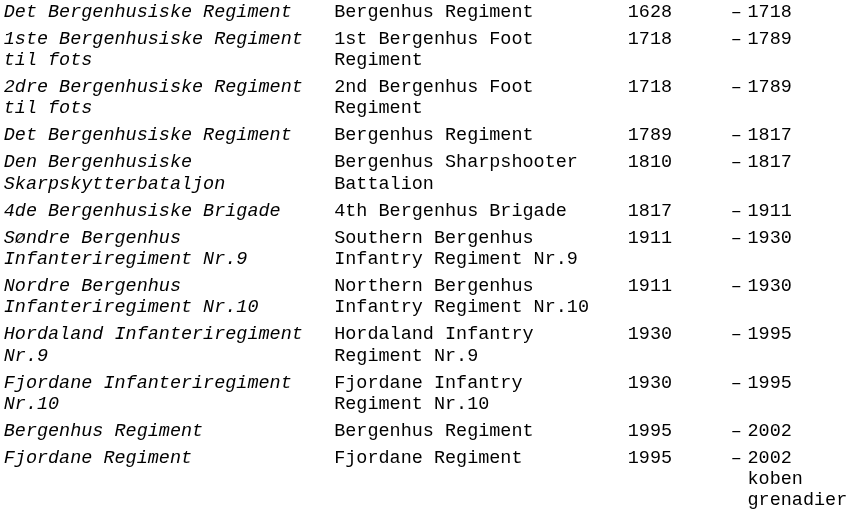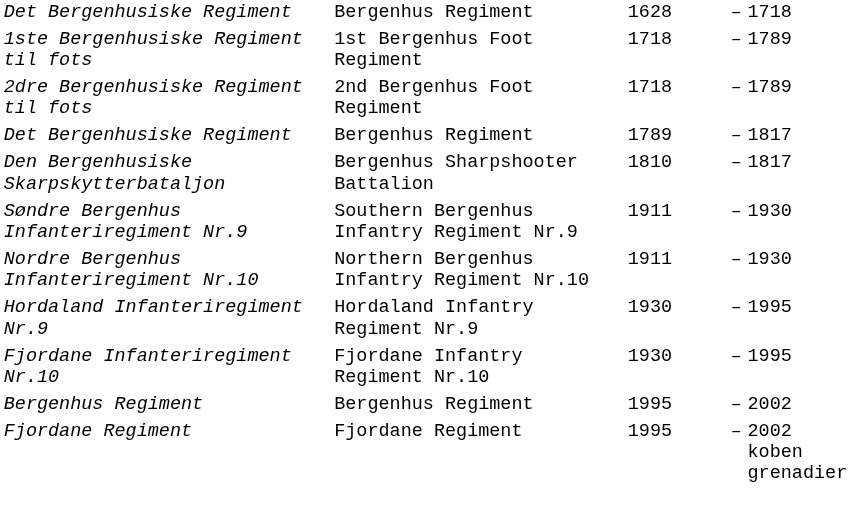 <table class="toccolours" style="float: auto; clear: right; margin: 0 0 0.5em 1em;" width="600px">
 <tr style="vertical-align: top;">
 <td><em>Det Bergenhusiske Regiment</em></td>
 <td>Bergenhus Regiment</td>
 <td width="12%">1628</td>
 <td width="1%">–</td>
 <td width="12%">1718</td>
 </tr>
 <tr style="vertical-align: top;">
 <td><em>1ste Bergenhusiske Regiment til fots</em></td>
 <td>1st Bergenhus Foot Regiment</td>
 <td>1718</td>
 <td>–</td>
 <td>1789</td>
 </tr>
 <tr style="vertical-align: top;">
 <td><em>2dre Bergenhusiske Regiment til fots</em></td>
 <td>2nd Bergenhus Foot Regiment</td>
 <td>1718</td>
 <td>–</td>
 <td>1789</td>
 </tr>
 <tr style="vertical-align: top;">
 <td><em>Det Bergenhusiske Regiment</em></td>
 <td>Bergenhus Regiment</td>
 <td>1789</td>
 <td>–</td>
 <td>1817</td>
 </tr>
 <tr style="vertical-align: top;">
 <td><em>Den Bergenhusiske Skarpskytterbataljon</em></td>
 <td>Bergenhus Sharpshooter Battalion</td>
 <td>1810</td>
 <td>–</td>
 <td>1817</td>
-</tr>
-<tr style="vertical-align: top;">
-<td><em>4de Bergenhusiske Brigade</em></td>
-<td>4th Bergenhus Brigade</td>
-<td>1817</td>
-<td>–</td>
-<td>1911</td>
 </tr>
 <tr style="vertical-align: top;">
 <td><em>Søndre Bergenhus Infanteriregiment Nr.9</em></td>
 <td>Southern Bergenhus Infantry Regiment Nr.9</td>
 <td>1911</td>
 <td>–</td>
 <td>1930</td>
 </tr>
 <tr style="vertical-align: top;">
 <td><em>Nordre Bergenhus Infanteriregiment Nr.10</em></td>
 <td>Northern Bergenhus Infantry Regiment Nr.10</td>
 <td>1911</td>
 <td>–</td>
 <td>1930</td>
 </tr>
 <tr style="vertical-align: top;">
 <td><em>Hordaland Infanteriregiment Nr.9</em></td>
 <td>Hordaland Infantry Regiment Nr.9</td>
 <td>1930</td>
 <td>–</td>
 <td>1995</td>
 </tr>
 <tr style="vertical-align: top;">
 <td><em>Fjordane Infanteriregiment Nr.10</em></td>
 <td>Fjordane Infantry Regiment Nr.10</td>
 <td>1930</td>
 <td>–</td>
 <td>1995</td>
 </tr>
 <tr style="vertical-align: top;">
 <td><em>Bergenhus Regiment</em></td>
 <td>Bergenhus Regiment</td>
 <td>1995</td>
 <td>–</td>
 <td>2002</td>
 </tr>
 <tr style="vertical-align: top;">
 <td><em>Fjordane Regiment</em></td>
 <td>Fjordane Regiment</td>
 <td>1995</td>
 <td>–</td>
 <td>2002                     koben grenadier</td>
 </tr>
 <tr style="vertical-align: top;">
 </tr>
 </table>
